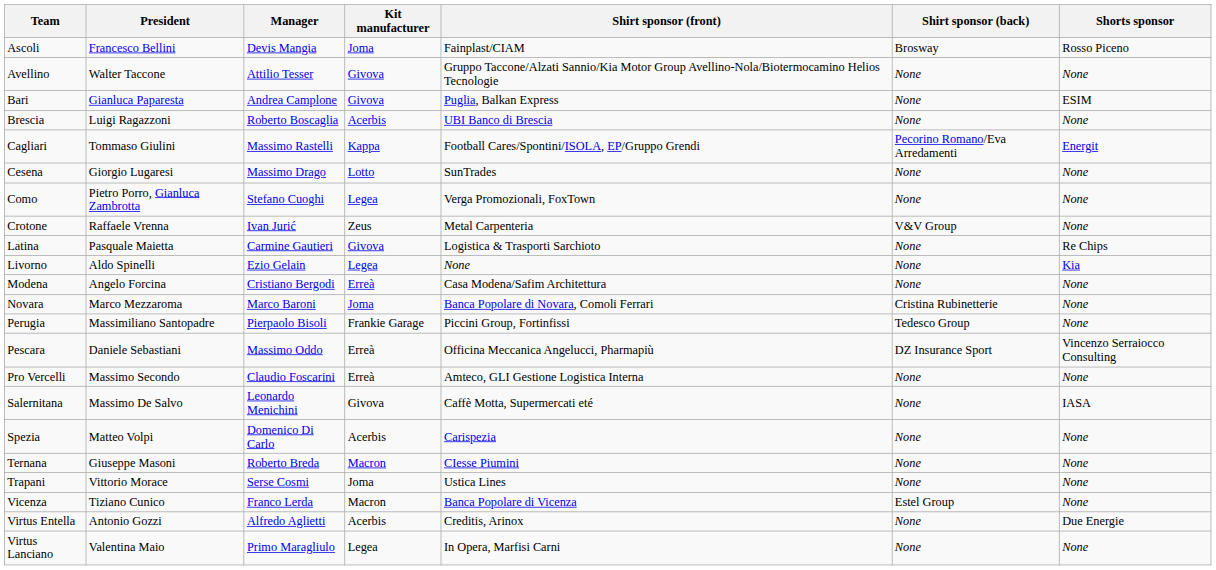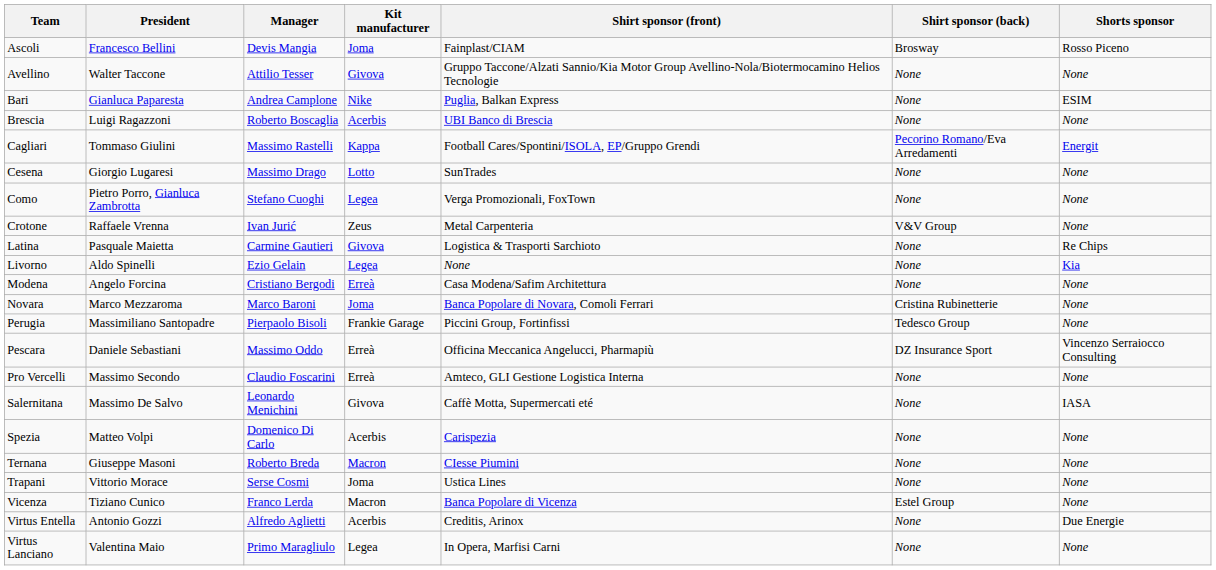 <table class="wikitable sortable">
 <tr>
 <th>Team</th>
 <th>President</th>
 <th>Manager</th>
 <th>Kit manufacturer</th>
 <th>Shirt sponsor (front)</th>
 <th>Shirt sponsor (back)</th>
 <th>Shorts sponsor</th>
 </tr>
 <tr>
 <td>Ascoli</td>
 <td> <a href='#'>Francesco Bellini</a></td>
 <td> <a href='#'>Devis Mangia</a></td>
 <td><a href='#'>Joma</a></td>
 <td>Fainplast/CIAM</td>
 <td>Brosway</td>
 <td>Rosso Piceno</td>
 </tr>
 <tr>
 <td>Avellino</td>
 <td> Walter Taccone</td>
 <td> <a href='#'>Attilio Tesser</a></td>
 <td><a href='#'>Givova</a></td>
 <td>Gruppo Taccone/Alzati Sannio/Kia Motor Group Avellino-Nola/Biotermocamino Helios Tecnologie</td>
 <td><em>None</em></td>
 <td><em>None</em></td>
 </tr>
 <tr>
 <td>Bari</td>
 <td> <a href='#'>Gianluca Paparesta</a></td>
 <td> <a href='#'>Andrea Camplone</a></td>
-<td><a href='#'>Givova</a></td>
+<td><a href='#'>Nike</a></td>
 <td><a href='#'>Puglia</a>, Balkan Express</td>
 <td><em>None</em></td>
 <td>ESIM</td>
 </tr>
 <tr>
 <td>Brescia</td>
 <td> Luigi Ragazzoni</td>
 <td> <a href='#'>Roberto Boscaglia</a></td>
 <td><a href='#'>Acerbis</a></td>
 <td><a href='#'>UBI Banco di Brescia</a></td>
 <td><em>None</em></td>
 <td><em>None</em></td>
 </tr>
 <tr>
 <td>Cagliari</td>
 <td> Tommaso Giulini</td>
 <td> <a href='#'>Massimo Rastelli</a></td>
 <td><a href='#'>Kappa</a></td>
 <td>Football Cares/Spontini/<a href='#'>ISOLA</a>, <a href='#'>EP</a>/Gruppo Grendi</td>
 <td><a href='#'>Pecorino Romano</a>/Eva Arredamenti</td>
 <td><a href='#'>Energit</a></td>
 </tr>
 <tr>
 <td>Cesena</td>
 <td> Giorgio Lugaresi</td>
 <td> <a href='#'>Massimo Drago</a></td>
 <td><a href='#'>Lotto</a></td>
 <td>SunTrades</td>
 <td><em>None</em></td>
 <td><em>None</em></td>
 </tr>
 <tr>
 <td>Como</td>
 <td> Pietro Porro,  <a href='#'>Gianluca Zambrotta</a></td>
 <td> <a href='#'>Stefano Cuoghi</a></td>
 <td><a href='#'>Legea</a></td>
 <td>Verga Promozionali, FoxTown</td>
 <td><em>None</em></td>
 <td><em>None</em></td>
 </tr>
 <tr>
 <td>Crotone</td>
 <td> Raffaele Vrenna</td>
 <td> <a href='#'>Ivan Jurić</a></td>
 <td>Zeus</td>
 <td>Metal Carpenteria</td>
 <td>V&V Group</td>
 <td><em>None</em></td>
 </tr>
 <tr>
 <td>Latina</td>
 <td> Pasquale Maietta</td>
 <td> <a href='#'>Carmine Gautieri</a></td>
 <td><a href='#'>Givova</a></td>
 <td>Logistica & Trasporti Sarchioto</td>
 <td><em>None</em></td>
 <td>Re Chips</td>
 </tr>
 <tr>
 <td>Livorno</td>
 <td> Aldo Spinelli</td>
 <td> <a href='#'>Ezio Gelain</a></td>
 <td><a href='#'>Legea</a></td>
 <td><em>None</em></td>
 <td><em>None</em></td>
 <td><a href='#'>Kia</a></td>
 </tr>
 <tr>
 <td>Modena</td>
 <td> Angelo Forcina</td>
 <td> <a href='#'>Cristiano Bergodi</a></td>
 <td><a href='#'>Erreà</a></td>
 <td>Casa Modena/Safim Architettura</td>
 <td><em>None</em></td>
 <td><em>None</em></td>
 </tr>
 <tr>
 <td>Novara</td>
 <td> Marco Mezzaroma</td>
 <td> <a href='#'>Marco Baroni</a></td>
 <td><a href='#'>Joma</a></td>
 <td><a href='#'>Banca Popolare di Novara</a>, Comoli Ferrari</td>
 <td>Cristina Rubinetterie</td>
 <td><em>None</em></td>
 </tr>
 <tr>
 <td>Perugia</td>
 <td> Massimiliano Santopadre</td>
 <td> <a href='#'>Pierpaolo Bisoli</a></td>
 <td>Frankie Garage</td>
 <td>Piccini Group, Fortinfissi</td>
 <td>Tedesco Group</td>
 <td><em>None</em></td>
 </tr>
 <tr>
 <td>Pescara</td>
 <td> Daniele Sebastiani</td>
 <td> <a href='#'>Massimo Oddo</a></td>
 <td>Erreà</td>
 <td>Officina Meccanica Angelucci, Pharmapiù</td>
 <td>DZ Insurance Sport</td>
 <td>Vincenzo Serraiocco Consulting</td>
 </tr>
 <tr>
 <td>Pro Vercelli</td>
 <td> Massimo Secondo</td>
 <td> <a href='#'>Claudio Foscarini</a></td>
 <td>Erreà</td>
 <td>Amteco, GLI Gestione Logistica Interna</td>
 <td><em>None</em></td>
 <td><em>None</em></td>
 </tr>
 <tr>
 <td>Salernitana</td>
 <td> Massimo De Salvo</td>
 <td> <a href='#'>Leonardo Menichini</a></td>
 <td>Givova</td>
 <td>Caffè Motta, Supermercati eté</td>
 <td><em>None</em></td>
 <td>IASA</td>
 </tr>
 <tr>
 <td>Spezia</td>
 <td> Matteo Volpi</td>
 <td> <a href='#'>Domenico Di Carlo</a></td>
 <td>Acerbis</td>
 <td><a href='#'>Carispezia</a></td>
 <td><em>None</em></td>
 <td><em>None</em></td>
 </tr>
 <tr>
 <td>Ternana</td>
 <td> Giuseppe Masoni</td>
 <td> <a href='#'>Roberto Breda</a></td>
 <td><a href='#'>Macron</a></td>
 <td><a href='#'>CIesse Piumini</a></td>
 <td><em>None</em></td>
 <td><em>None</em></td>
 </tr>
 <tr>
 <td>Trapani</td>
 <td> Vittorio Morace</td>
 <td> <a href='#'>Serse Cosmi</a></td>
 <td>Joma</td>
 <td>Ustica Lines</td>
 <td><em>None</em></td>
 <td><em>None</em></td>
 </tr>
 <tr>
 <td>Vicenza</td>
 <td> Tiziano Cunico</td>
 <td> <a href='#'>Franco Lerda</a></td>
 <td>Macron</td>
 <td><a href='#'>Banca Popolare di Vicenza</a></td>
 <td>Estel Group</td>
 <td><em>None</em></td>
 </tr>
 <tr>
 <td>Virtus Entella</td>
 <td> Antonio Gozzi</td>
 <td> <a href='#'>Alfredo Aglietti</a></td>
 <td>Acerbis</td>
 <td>Creditis, Arinox</td>
 <td><em>None</em></td>
 <td>Due Energie</td>
 </tr>
 <tr>
 <td>Virtus Lanciano</td>
 <td> Valentina Maio</td>
 <td> <a href='#'>Primo Maragliulo</a></td>
 <td>Legea</td>
 <td>In Opera, Marfisi Carni</td>
 <td><em>None</em></td>
 <td><em>None</em></td>
 </tr>
 </table>
